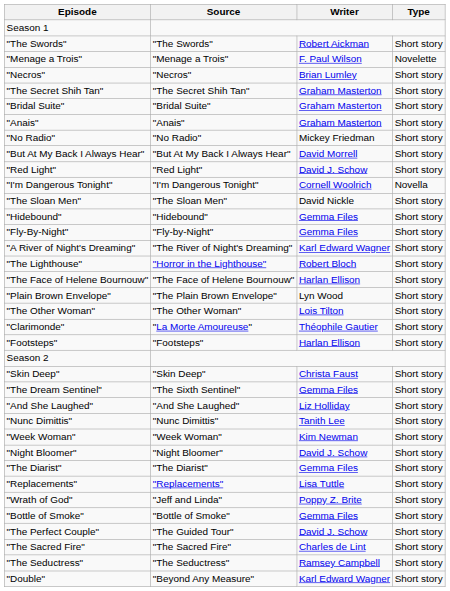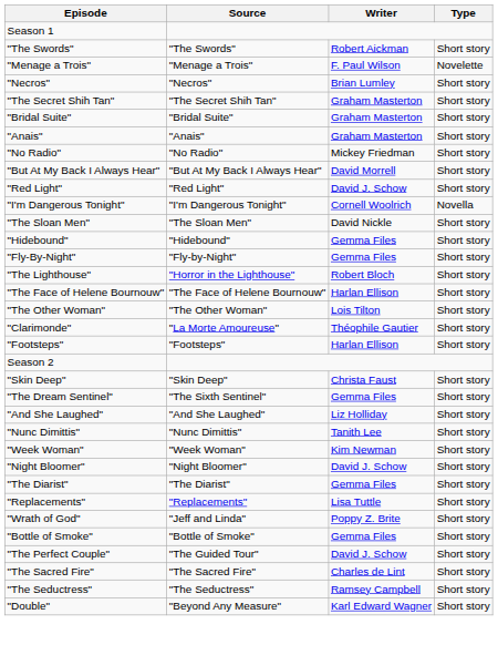 <table class="wikitable">
 <tr>
 <th>Episode</th>
 <th>Source</th>
 <th>Writer</th>
 <th>Type</th>
 </tr>
 <tr>
 <td>Season 1</td>
 </tr>
 <tr>
 <td>"The Swords"</td>
 <td>"The Swords"</td>
 <td><a href='#'>Robert Aickman</a></td>
 <td>Short story</td>
 </tr>
 <tr>
 <td>"Menage a Trois"</td>
 <td>"Menage a Trois"</td>
 <td><a href='#'>F. Paul Wilson</a></td>
 <td>Novelette</td>
 </tr>
 <tr>
 <td>"Necros"</td>
 <td>"Necros"</td>
 <td><a href='#'>Brian Lumley</a></td>
 <td>Short story</td>
 </tr>
 <tr>
 <td>"The Secret Shih Tan"</td>
 <td>"The Secret Shih Tan"</td>
 <td><a href='#'>Graham Masterton</a></td>
 <td>Short story</td>
 </tr>
 <tr>
 <td>"Bridal Suite"</td>
 <td>"Bridal Suite"</td>
 <td><a href='#'>Graham Masterton</a></td>
 <td>Short story</td>
 </tr>
 <tr>
 <td>"Anais"</td>
 <td>"Anais"</td>
 <td><a href='#'>Graham Masterton</a></td>
 <td>Short story</td>
 </tr>
 <tr>
 <td>"No Radio"</td>
 <td>"No Radio"</td>
 <td>Mickey Friedman</td>
 <td>Short story</td>
 </tr>
 <tr>
 <td>"But At My Back I Always Hear"</td>
 <td>"But At My Back I Always Hear"</td>
 <td><a href='#'>David Morrell</a></td>
 <td>Short story</td>
 </tr>
 <tr>
 <td>"Red Light"</td>
 <td>"Red Light"</td>
 <td><a href='#'>David J. Schow</a></td>
 <td>Short story</td>
 </tr>
 <tr>
 <td>"I'm Dangerous Tonight"</td>
 <td>"I'm Dangerous Tonight"</td>
 <td><a href='#'>Cornell Woolrich</a></td>
 <td>Novella</td>
 </tr>
 <tr>
 <td>"The Sloan Men"</td>
 <td>"The Sloan Men"</td>
 <td>David Nickle</td>
 <td>Short story</td>
 </tr>
 <tr>
 <td>"Hidebound"</td>
 <td>"Hidebound"</td>
 <td><a href='#'>Gemma Files</a></td>
 <td>Short story</td>
 </tr>
 <tr>
 <td>"Fly-By-Night"</td>
 <td>"Fly-by-Night"</td>
 <td><a href='#'>Gemma Files</a></td>
 <td>Short story</td>
 </tr>
 <tr>
-<td>"A River of Night's Dreaming"</td>
-<td>"The River of Night's Dreaming"</td>
-<td><a href='#'>Karl Edward Wagner</a></td>
-<td>Short story</td>
-</tr>
-<tr>
 <td>"The Lighthouse"</td>
 <td><a href='#'>"Horror in the Lighthouse"</a></td>
 <td><a href='#'>Robert Bloch</a></td>
 <td>Short story</td>
 </tr>
 <tr>
 <td>"The Face of Helene Bournouw"</td>
 <td>"The Face of Helene Bournouw"</td>
 <td><a href='#'>Harlan Ellison</a></td>
-<td>Short story</td>
-</tr>
-<tr>
-<td>"Plain Brown Envelope"</td>
-<td>"The Plain Brown Envelope"</td>
-<td>Lyn Wood</td>
 <td>Short story</td>
 </tr>
 <tr>
 <td>"The Other Woman"</td>
 <td>"The Other Woman"</td>
 <td><a href='#'>Lois Tilton</a></td>
 <td>Short story</td>
 </tr>
 <tr>
 <td>"Clarimonde"</td>
 <td>"<a href='#'>La Morte Amoureuse</a>"</td>
 <td><a href='#'>Théophile Gautier</a></td>
 <td>Short story</td>
 </tr>
 <tr>
 <td>"Footsteps"</td>
 <td>"Footsteps"</td>
 <td><a href='#'>Harlan Ellison</a></td>
 <td>Short story</td>
 </tr>
 <tr>
 <td>Season 2</td>
 </tr>
 <tr>
 <td>"Skin Deep"</td>
 <td>"Skin Deep"</td>
 <td><a href='#'>Christa Faust</a></td>
 <td>Short story</td>
 </tr>
 <tr>
 <td>"The Dream Sentinel"</td>
 <td>"The Sixth Sentinel"</td>
 <td><a href='#'>Gemma Files</a></td>
 <td>Short story</td>
 </tr>
 <tr>
 <td>"And She Laughed"</td>
 <td>"And She Laughed"</td>
 <td><a href='#'>Liz Holliday</a></td>
 <td>Short story</td>
 </tr>
 <tr>
 <td>"Nunc Dimittis"</td>
 <td>"Nunc Dimittis"</td>
 <td><a href='#'>Tanith Lee</a></td>
 <td>Short story</td>
 </tr>
 <tr>
 <td>"Week Woman"</td>
 <td>"Week Woman"</td>
 <td><a href='#'>Kim Newman</a></td>
 <td>Short story</td>
 </tr>
 <tr>
 <td>"Night Bloomer"</td>
 <td>"Night Bloomer"</td>
 <td><a href='#'>David J. Schow</a></td>
 <td>Short story</td>
 </tr>
 <tr>
 <td>"The Diarist"</td>
 <td>"The Diarist"</td>
 <td><a href='#'>Gemma Files</a></td>
 <td>Short story</td>
 </tr>
 <tr>
 <td>"Replacements"</td>
 <td><a href='#'> "Replacements"</a></td>
 <td><a href='#'>Lisa Tuttle</a></td>
 <td>Short story</td>
 </tr>
 <tr>
 <td>"Wrath of God"</td>
 <td>"Jeff and Linda"</td>
 <td><a href='#'>Poppy Z. Brite</a></td>
 <td>Short story</td>
 </tr>
 <tr>
 <td>"Bottle of Smoke"</td>
 <td>"Bottle of Smoke"</td>
 <td><a href='#'>Gemma Files</a></td>
 <td>Short story</td>
 </tr>
 <tr>
 <td>"The Perfect Couple"</td>
 <td>"The Guided Tour"</td>
 <td><a href='#'>David J. Schow</a></td>
 <td>Short story</td>
 </tr>
 <tr>
 <td>"The Sacred Fire"</td>
 <td>"The Sacred Fire"</td>
 <td><a href='#'>Charles de Lint</a></td>
 <td>Short story</td>
 </tr>
 <tr>
 <td>"The Seductress"</td>
 <td>"The Seductress"</td>
 <td><a href='#'>Ramsey Campbell</a></td>
 <td>Short story</td>
 </tr>
 <tr>
 <td>"Double"</td>
 <td>"Beyond Any Measure"</td>
 <td><a href='#'>Karl Edward Wagner</a></td>
 <td>Short story</td>
 </tr>
 </table>
